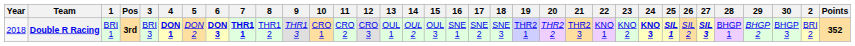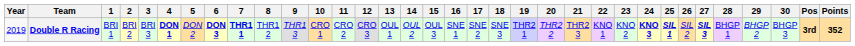 <table class="wikitable" style="text-align:center; font-size:85%">
 <tr>
 <th>Year</th>
 <th>Team</th>
 <th>1</th>
-<th>Pos</th>
+<th>2</th>
 <th>3</th>
 <th>4</th>
 <th>5</th>
 <th>6</th>
 <th>7</th>
 <th>8</th>
 <th>9</th>
 <th>10</th>
 <th>11</th>
 <th>12</th>
 <th>13</th>
 <th>14</th>
 <th>15</th>
 <th>16</th>
 <th>17</th>
 <th>18</th>
 <th>19</th>
 <th>20</th>
 <th>21</th>
 <th>22</th>
 <th>23</th>
 <th>24</th>
 <th>25</th>
 <th>26</th>
 <th>27</th>
 <th>28</th>
 <th>29</th>
 <th>30</th>
-<th>2</th>
+<th>Pos</th>
 <th>Points</th>
 </tr>
 <tr>
-<td nowrap><a href='#'>2018</a></td>
+<td nowrap><a href='#'>2019</a></td>
 <th nowrap><a href='#'>Double R Racing</a></th>
 <td style="background:#DFFFDF;"><a href='#'>BRI<br>1</a><br></td>
-<th style="background:#FFDF9F;">3rd</th>
+<td style="background:#FFFFBF;"><a href='#'>BRI<br>2</a><br></td>
 <td style="background:#DFFFDF;"><a href='#'>BRI<br>3</a><br></td>
 <td style="background:#FFFFBF;"><strong><a href='#'>DON<br>1</a></strong><br></td>
 <td style="background:#FFDF9F;"><em><a href='#'>DON<br>2</a></em><br></td>
 <td style="background:#FFFFBF;"><strong><a href='#'>DON<br>3</a></strong><br></td>
 <td style="background:#DFFFDF;"><strong><a href='#'>THR1<br>1</a></strong><br></td>
 <td style="background:#DFFFDF;"><a href='#'>THR1<br>2</a><br></td>
 <td style="background:#DFDFDF;"><em><a href='#'>THR1<br>3</a></em><br></td>
 <td style="background:#FFDF9F;"><a href='#'>CRO<br>1</a><br></td>
 <td style="background:#DFFFDF;"><a href='#'>CRO<br>2</a><br></td>
 <td style="background:#DFDFDF;"><a href='#'>CRO<br>3</a><br></td>
 <td style="background:#DFFFDF;"><a href='#'>OUL<br>1</a><br></td>
 <td style="background:#DFFFDF;"><em><a href='#'>OUL<br>2</a></em><br></td>
 <td style="background:#DFFFDF;"><a href='#'>OUL<br>3</a><br></td>
 <td style="background:#DFFFDF;"><a href='#'>SNE<br>1</a><br></td>
 <td style="background:#DFFFDF;"><a href='#'>SNE<br>2</a><br></td>
 <td style="background:#DFFFDF;"><a href='#'>SNE<br>3</a><br></td>
 <td style="background:#CFCFFF;"><a href='#'>THR2<br>1</a><br></td>
 <td style="background:#EFCFFF;"><em><a href='#'>THR2<br>2</a></em><br></td>
 <td style="background:#FFDF9F;"><a href='#'>THR2<br>3</a><br></td>
 <td style="background:#EFCFFF;"><a href='#'>KNO<br>1</a><br></td>
 <td style="background:#DFFFDF;"><a href='#'>KNO<br>2</a><br></td>
 <td style="background:#FFFFBF;"><strong><a href='#'>KNO<br>3</a><br></strong></td>
 <td style="background:#FFFFBF;"><strong><em><a href='#'>SIL<br>1</a></em></strong><br></td>
 <td style="background:#FFDF9F;"><em><a href='#'>SIL<br>2</a></em><br></td>
 <td style="background:#FFFFBF;"><strong><em><a href='#'>SIL<br>3</a></em></strong><br></td>
 <td style="background:#EFCFFF;"><a href='#'>BHGP<br>1</a><br></td>
 <td style="background:#DFFFDF;"><em><a href='#'>BHGP<br>2</a></em><br></td>
 <td style="background:#DFFFDF;"><a href='#'>BHGP<br>3</a><br></td>
-<td style="background:#FFFFBF;"><a href='#'>BRI<br>2</a><br></td>
+<th style="background:#FFDF9F;">3rd</th>
 <th style="background:#FFDF9F;">352</th>
 </tr>
 </table>
